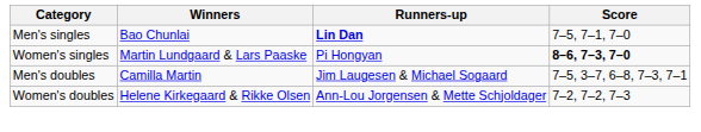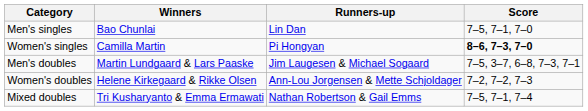 <table class=wikitable style="margin:auto;">
 <tr>
 <th>Category</th>
 <th>Winners</th>
 <th>Runners-up</th>
 <th>Score</th>
 </tr>
 <tr>
 <td>Men's singles</td>
 <td> <a href='#'>Bao Chunlai</a></td>
-<td><strong> <a href='#'>Lin Dan</a></strong></td>
+<td> <a href='#'>Lin Dan</a></td>
 <td>7–5, 7–1, 7–0</td>
 </tr>
 <tr>
 <td>Women's singles</td>
-<td> <a href='#'>Martin Lundgaard</a> & <a href='#'>Lars Paaske</a></td>
+<td> <a href='#'>Camilla Martin</a></td>
 <td> <a href='#'>Pi Hongyan</a></td>
 <td><strong>8–6, 7–3, 7–0</strong></td>
 </tr>
 <tr>
 <td>Men's doubles</td>
-<td> <a href='#'>Camilla Martin</a></td>
+<td> <a href='#'>Martin Lundgaard</a> & <a href='#'>Lars Paaske</a></td>
 <td> <a href='#'>Jim Laugesen</a> & <a href='#'>Michael Sogaard</a></td>
 <td>7–5, 3–7, 6–8, 7–3, 7–1</td>
 </tr>
 <tr>
 <td>Women's doubles</td>
 <td> <a href='#'>Helene Kirkegaard</a> & <a href='#'>Rikke Olsen</a></td>
 <td> <a href='#'>Ann-Lou Jorgensen</a> & <a href='#'>Mette Schjoldager</a></td>
 <td>7–2, 7–2, 7–3</td>
 </tr>
+<tr>
+<td>Mixed doubles</td>
+<td> <a href='#'>Tri Kusharyanto</a> & <a href='#'>Emma Ermawati</a></td>
+<td> <a href='#'>Nathan Robertson</a> & <a href='#'>Gail Emms</a></td>
+<td>7–5, 7–1, 7–4</td>
+</tr>
 </table>
